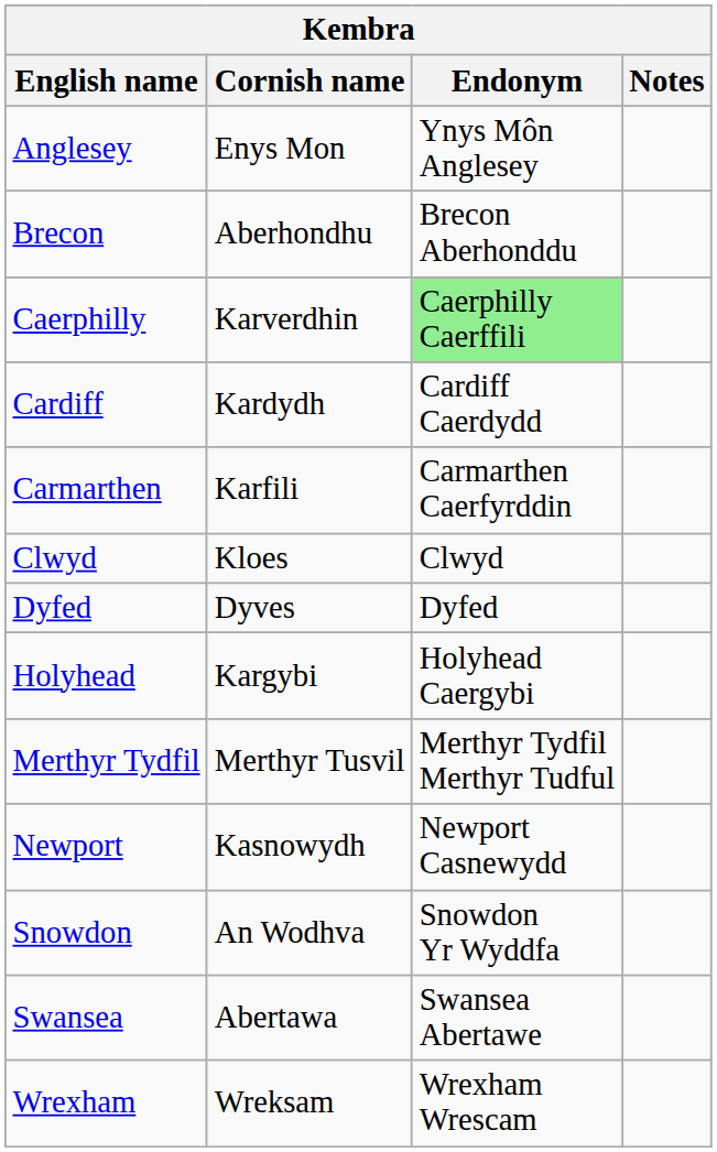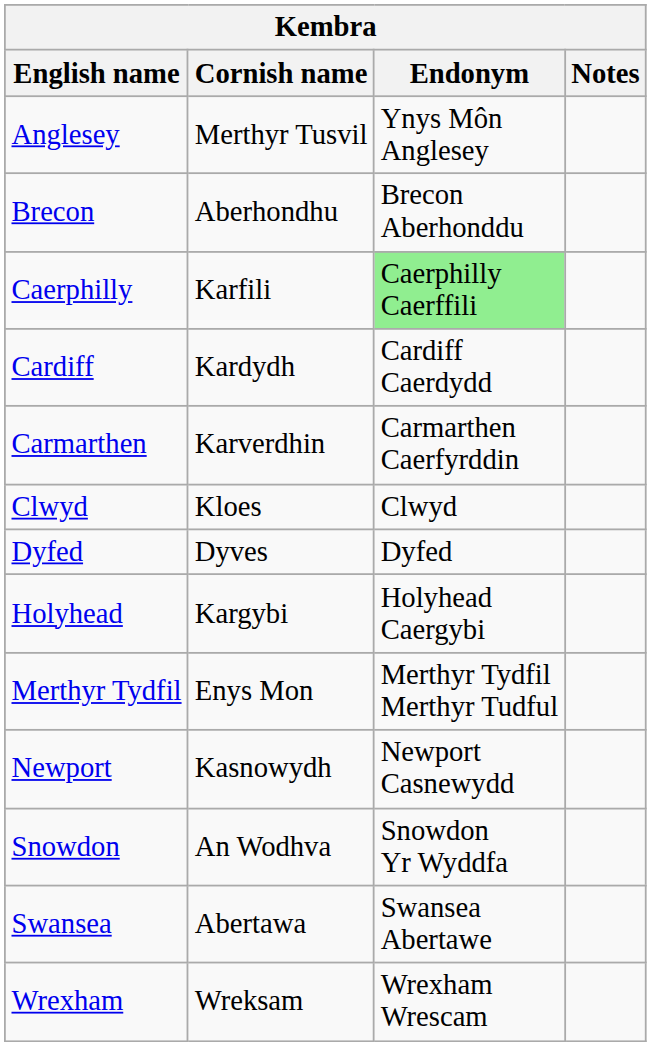 <table class="wikitable sortable">
 <tr>
 <th colspan="24"> Kembra</th>
 </tr>
 <tr>
 <th>English name</th>
 <th>Cornish name</th>
 <th>Endonym</th>
 <th>Notes</th>
 </tr>
 <tr>
 <td><a href='#'>Anglesey</a></td>
-<td>Enys Mon</td>
+<td>Merthyr Tusvil</td>
 <td>Ynys Môn<br>Anglesey</td>
 <td></td>
 </tr>
 <tr>
 <td><a href='#'>Brecon</a></td>
 <td>Aberhondhu</td>
 <td>Brecon<br>Aberhonddu</td>
 <td></td>
 </tr>
 <tr>
 <td><a href='#'>Caerphilly</a></td>
-<td>Karverdhin</td>
+<td>Karfili</td>
 <td style="background: lightgreen;">Caerphilly<br>Caerffili</td>
 <td></td>
 </tr>
 <tr>
 <td><a href='#'>Cardiff</a></td>
 <td>Kardydh</td>
 <td>Cardiff<br>Caerdydd</td>
 <td></td>
 </tr>
 <tr>
 <td><a href='#'>Carmarthen</a></td>
-<td>Karfili</td>
+<td>Karverdhin</td>
 <td>Carmarthen<br>Caerfyrddin</td>
 <td></td>
 </tr>
 <tr>
 <td><a href='#'>Clwyd</a></td>
 <td>Kloes</td>
 <td>Clwyd</td>
 <td></td>
 </tr>
 <tr>
 <td><a href='#'>Dyfed</a></td>
 <td>Dyves</td>
 <td>Dyfed</td>
 <td></td>
 </tr>
 <tr>
 <td><a href='#'>Holyhead</a></td>
 <td>Kargybi</td>
 <td>Holyhead<br>Caergybi</td>
 <td></td>
 </tr>
 <tr>
 <td><a href='#'>Merthyr Tydfil</a></td>
-<td>Merthyr Tusvil</td>
+<td>Enys Mon</td>
 <td>Merthyr Tydfil<br>Merthyr Tudful</td>
 <td></td>
 </tr>
 <tr>
 <td><a href='#'>Newport</a></td>
 <td>Kasnowydh</td>
 <td>Newport<br>Casnewydd</td>
 <td></td>
 </tr>
 <tr>
 <td><a href='#'>Snowdon</a></td>
 <td>An Wodhva</td>
 <td>Snowdon<br>Yr Wyddfa</td>
 </tr>
 <tr>
 <td><a href='#'>Swansea</a></td>
 <td>Abertawa</td>
 <td>Swansea<br>Abertawe</td>
 <td></td>
 </tr>
 <tr>
 <td><a href='#'>Wrexham</a></td>
 <td>Wreksam</td>
 <td>Wrexham<br>Wrescam</td>
 <td></td>
 </tr>
 </table>
